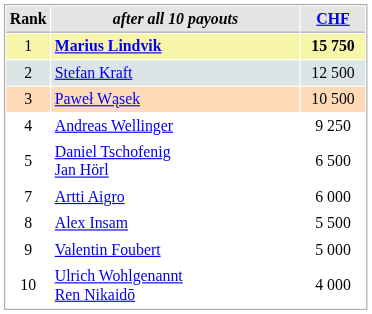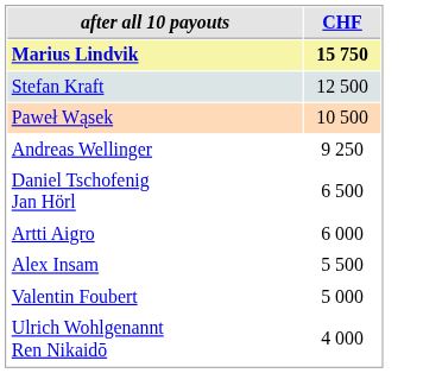 <table cellspacing="1" cellpadding="3" style="border:1px solid #AAAAAA;font-size:86%">
 <tr style="background-color: #E4E4E4;">
-<th style="border-bottom:1px solid #AAAAAA; width: 10px;">Rank</th>
 <th style="border-bottom:1px solid #AAAAAA; width: 210px;"><em>after all 10 payouts</em></th>
 <th style="border-bottom:1px solid #AAAAAA; width: 50px;"><a href='#'>CHF</a></th>
 </tr>
 <tr style="background:#f7f6a8;">
-<td align=center>1</td>
 <td> <strong><a href='#'>Marius Lindvik</a></strong></td>
 <td align=center><strong>15 750</strong></td>
 </tr>
 <tr style="background:#dce5e5;">
-<td align=center>2</td>
 <td> <a href='#'>Stefan Kraft</a></td>
 <td align=center>12 500</td>
 </tr>
 <tr style="background:#ffdab9;">
-<td align=center>3</td>
 <td> <a href='#'>Paweł Wąsek</a></td>
 <td align=center>10 500</td>
 </tr>
 <tr>
-<td align=center>4</td>
 <td> <a href='#'>Andreas Wellinger</a></td>
 <td align=center>9 250</td>
 </tr>
 <tr>
-<td align=center>5</td>
 <td> <a href='#'>Daniel Tschofenig</a><br> <a href='#'>Jan Hörl</a></td>
 <td align=center>6 500</td>
 </tr>
 <tr>
-<td align=center>7</td>
 <td> <a href='#'>Artti Aigro</a></td>
 <td align=center>6 000</td>
 </tr>
 <tr>
-<td align=center>8</td>
 <td> <a href='#'>Alex Insam</a></td>
 <td align=center>5 500</td>
 </tr>
 <tr>
-<td align=center>9</td>
 <td> <a href='#'>Valentin Foubert</a></td>
 <td align=center>5 000</td>
 </tr>
 <tr>
-<td align=center>10</td>
 <td> <a href='#'>Ulrich Wohlgenannt</a><br> <a href='#'>Ren Nikaidō</a></td>
 <td align=center>4 000</td>
 </tr>
 </table>
